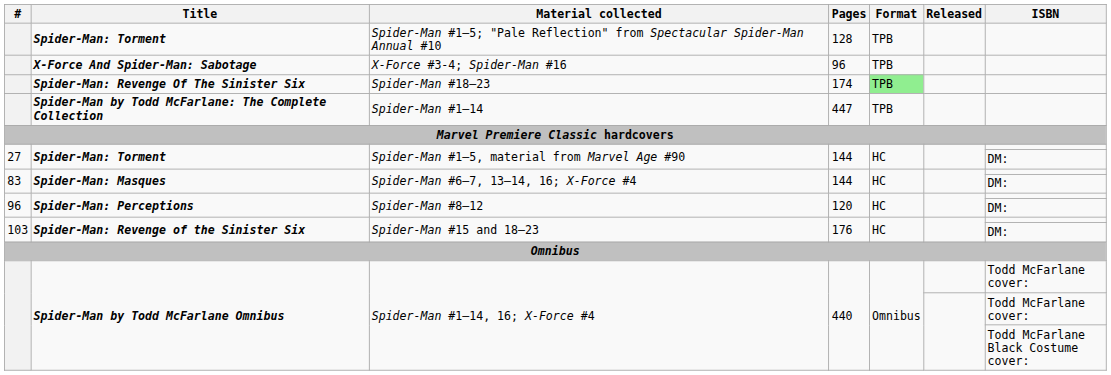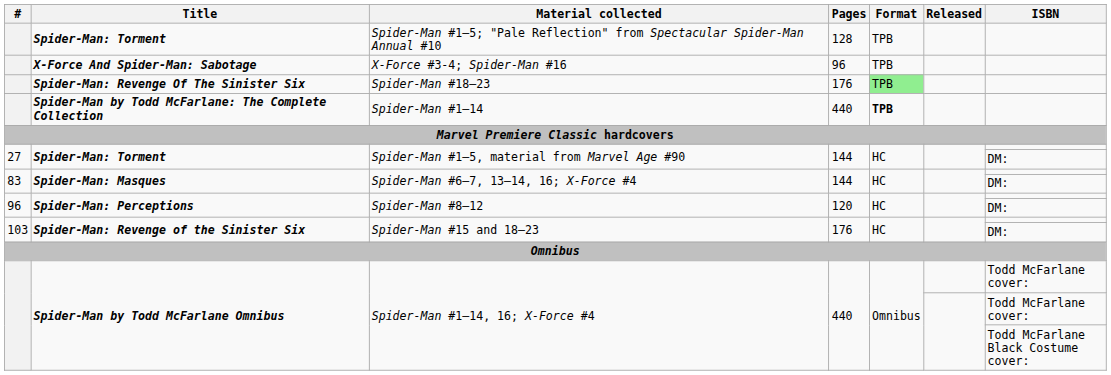 <table class="wikitable sortable" width=98%>
 <tr>
 <th>#</th>
 <th>Title</th>
 <th>Material collected</th>
 <th>Pages</th>
 <th class="unsortable">Format</th>
 <th>Released</th>
 <th class="unsortable" style="width: 10em;">ISBN</th>
 </tr>
 <tr>
 <th style="background-color: light grey;"></th>
 <td><strong><em>Spider-Man: Torment</em></strong></td>
 <td><em>Spider-Man</em> #1–5; "Pale Reflection" from <em>Spectacular Spider-Man Annual</em> #10</td>
 <td>128</td>
 <td>TPB</td>
 <td></td>
 <td></td>
 </tr>
 <tr>
 <th style="background-color: light grey;"></th>
 <td><strong><em>X-Force And Spider-Man: Sabotage</em></strong></td>
 <td><em>X-Force</em> #3-4; <em>Spider-Man</em> #16</td>
 <td>96</td>
 <td>TPB</td>
 <td></td>
 <td></td>
 </tr>
 <tr>
 <th style="background-color: light grey;"></th>
 <td><strong><em>Spider-Man: Revenge Of The Sinister Six</em></strong></td>
 <td><em>Spider-Man</em> #18–23</td>
-<td>174</td>
+<td>176</td>
 <td style="background: lightgreen;">TPB</td>
 <td></td>
 <td></td>
 </tr>
 <tr>
 <th style="background-color: light grey;"></th>
 <td><strong><em>Spider-Man by Todd McFarlane: The Complete Collection</em></strong></td>
 <td><em>Spider-Man</em> #1–14</td>
-<td>447</td>
-<td>TPB</td>
+<td>440</td>
+<td><strong>TPB</strong></td>
 <td></td>
 <td></td>
 </tr>
 <tr>
 <th colspan="8" style="background-color: silver;"><em>Marvel Premiere Classic</em> hardcovers</th>
 </tr>
 <tr>
 <td rowspan="2">27</td>
 <td rowspan="2"><strong><em>Spider-Man: Torment</em></strong></td>
 <td rowspan="2"><em>Spider-Man</em> #1–5, material from <em>Marvel Age</em> #90</td>
 <td rowspan="2">144</td>
 <td rowspan="2">HC</td>
 <td rowspan="2"></td>
 <td></td>
 </tr>
 <tr>
 <td>DM: </td>
 </tr>
 <tr>
 <td rowspan="2">83</td>
 <td rowspan="2"><strong><em>Spider-Man: Masques</em></strong></td>
 <td rowspan="2"><em>Spider-Man</em> #6–7, 13–14, 16; <em>X-Force</em> #4</td>
 <td rowspan="2">144</td>
 <td rowspan="2">HC</td>
 <td rowspan="2"></td>
 <td></td>
 </tr>
 <tr>
 <td>DM: </td>
 </tr>
 <tr>
 <td rowspan="2">96</td>
 <td rowspan="2"><strong><em>Spider-Man: Perceptions</em></strong></td>
 <td rowspan="2"><em>Spider-Man</em> #8–12</td>
 <td rowspan="2">120</td>
 <td rowspan="2">HC</td>
 <td rowspan="2"></td>
 <td></td>
 </tr>
 <tr>
 <td>DM: </td>
 </tr>
 <tr>
 <td rowspan="2">103</td>
 <td rowspan="2"><strong><em>Spider-Man: Revenge of the Sinister Six</em></strong></td>
 <td rowspan="2"><em>Spider-Man</em> #15 and 18–23</td>
 <td rowspan="2">176</td>
 <td rowspan="2">HC</td>
 <td rowspan="2"></td>
 <td></td>
 </tr>
 <tr>
 <td>DM: </td>
 </tr>
 <tr>
 <th colspan="8" style="background-color: silver;"><em>Omnibus</em></th>
 </tr>
 <tr>
 <th style="background-color: light grey;" rowspan=3></th>
 <td rowspan="3"><strong><em>Spider-Man by Todd McFarlane Omnibus</em></strong></td>
 <td rowspan="3"><em>Spider-Man</em> #1–14, 16; <em>X-Force</em> #4</td>
 <td rowspan="3">440</td>
 <td rowspan="3">Omnibus</td>
 <td></td>
 <td>Todd McFarlane cover: </td>
 </tr>
 <tr>
 <td rowspan="2"></td>
 <td>Todd McFarlane cover: </td>
 </tr>
 <tr>
 <td>Todd McFarlane Black Costume cover: </td>
 </tr>
 </table>
